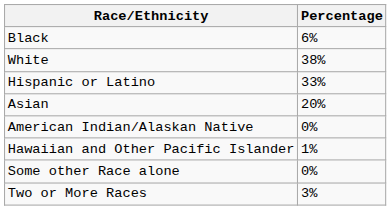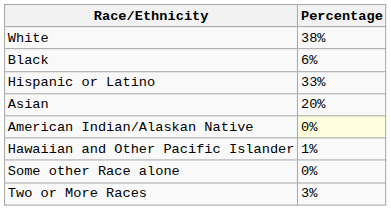 <table class="wikitable">
 <tr>
 <th>Race/Ethnicity</th>
 <th>Percentage</th>
 </tr>
 <tr>
+<td>White</td>
+<td>38%</td>
+</tr>
+<tr>
 <td>Black</td>
 <td>6%</td>
-</tr>
-<tr>
-<td>White</td>
-<td>38%</td>
 </tr>
 <tr>
 <td>Hispanic or Latino</td>
 <td>33%</td>
 </tr>
 <tr>
 <td>Asian</td>
 <td>20%</td>
 </tr>
 <tr>
 <td>American Indian/Alaskan Native</td>
-<td>0%</td>
+<td style="background: lightyellow;">0%</td>
 </tr>
 <tr>
 <td>Hawaiian and Other Pacific Islander</td>
 <td>1%</td>
 </tr>
 <tr>
 <td>Some other Race alone</td>
 <td>0%</td>
 </tr>
 <tr>
 <td>Two or More Races</td>
 <td>3%</td>
 </tr>
 </table>
